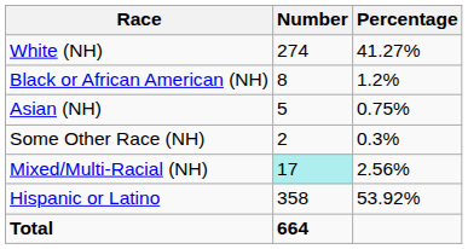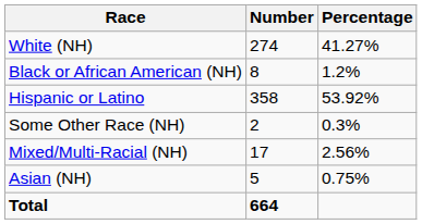 <table class="wikitable">
 <tr>
 <th>Race</th>
 <th>Number</th>
 <th>Percentage</th>
 </tr>
 <tr>
 <td><a href='#'>White</a> (NH)</td>
 <td>274</td>
 <td>41.27%</td>
 </tr>
 <tr>
 <td><a href='#'>Black or African American</a> (NH)</td>
 <td>8</td>
 <td>1.2%</td>
 </tr>
 <tr>
-<td><a href='#'>Asian</a> (NH)</td>
-<td>5</td>
-<td>0.75%</td>
+<td><a href='#'>Hispanic or Latino</a></td>
+<td>358</td>
+<td>53.92%</td>
 </tr>
 <tr>
 <td>Some Other Race (NH)</td>
 <td>2</td>
 <td>0.3%</td>
 </tr>
 <tr>
 <td><a href='#'>Mixed/Multi-Racial</a> (NH)</td>
-<td style="background: paleturquoise;">17</td>
+<td>17</td>
 <td>2.56%</td>
 </tr>
 <tr>
-<td><a href='#'>Hispanic or Latino</a></td>
-<td>358</td>
-<td>53.92%</td>
+<td><a href='#'>Asian</a> (NH)</td>
+<td>5</td>
+<td>0.75%</td>
 </tr>
 <tr>
 <td><strong>Total</strong></td>
 <td><strong>664</strong></td>
 <td></td>
 </tr>
 </table>
